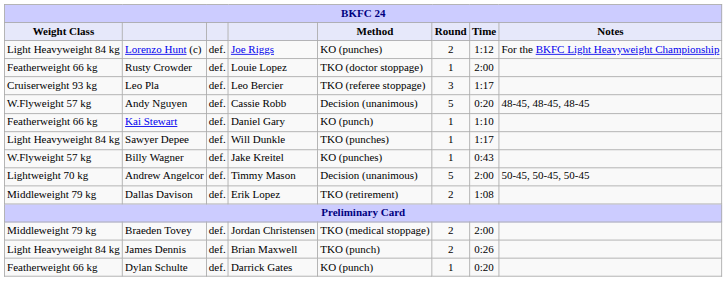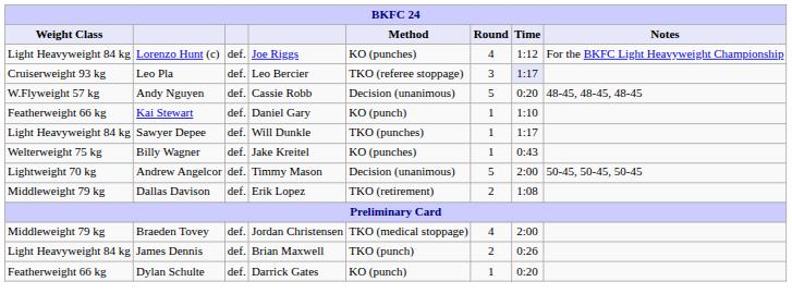 <table class="wikitable" style="font-size: 80%;">
 <tr>
 <th colspan="8" style="background-color: #ccf; color: #000080; text-align: center;"><strong>BKFC 24</strong></th>
 </tr>
 <tr>
 <th colspan="1" style="background-color: #E6E8FA; color: #000000; text-align: center;">Weight Class</th>
 <th colspan="1" style="background-color: #E6E8FA; color: #000000; text-align: center;"></th>
 <th colspan="1" style="background-color: #E6E8FA; color: #000000; text-align: center;"></th>
 <th colspan="1" style="background-color: #E6E8FA; color: #000000; text-align: center;"></th>
 <th colspan="1" style="background-color: #E6E8FA; color: #000000; text-align: center;">Method</th>
 <th colspan="1" style="background-color: #E6E8FA; color: #000000; text-align: center;">Round</th>
 <th colspan="1" style="background-color: #E6E8FA; color: #000000; text-align: center;">Time</th>
 <th colspan="1" style="background-color: #E6E8FA; color: #000000; text-align: center;">Notes</th>
 </tr>
 <tr>
 <td>Light Heavyweight 84 kg</td>
 <td> <a href='#'>Lorenzo Hunt</a> (c)</td>
 <td align=center>def.</td>
 <td> <a href='#'>Joe Riggs</a></td>
 <td>KO (punches)</td>
-<td align=center>2</td>
+<td align=center>4</td>
 <td align=center>1:12</td>
 <td>For the <a href='#'>BKFC Light Heavyweight Championship</a></td>
-</tr>
-<tr>
-<td>Featherweight 66 kg</td>
-<td> Rusty Crowder</td>
-<td align=center>def.</td>
-<td> Louie Lopez</td>
-<td>TKO (doctor stoppage)</td>
-<td align=center>1</td>
-<td align=center>2:00</td>
-<td></td>
 </tr>
 <tr>
 <td>Cruiserweight 93 kg</td>
 <td> Leo Pla</td>
 <td align=center>def.</td>
 <td> Leo Bercier</td>
 <td>TKO (referee stoppage)</td>
 <td align=center>3</td>
-<td align=center>1:17</td>
+<td align=center style="background: lavender;">1:17</td>
 <td></td>
 </tr>
 <tr>
 <td>W.Flyweight 57 kg</td>
 <td> Andy Nguyen</td>
 <td align=center>def.</td>
 <td> Cassie Robb</td>
 <td>Decision (unanimous)</td>
 <td align=center>5</td>
 <td align=center>0:20</td>
 <td>48-45, 48-45, 48-45</td>
 </tr>
 <tr>
 <td>Featherweight 66 kg</td>
 <td> <a href='#'>Kai Stewart</a></td>
 <td align=center>def.</td>
 <td> Daniel Gary</td>
 <td>KO (punch)</td>
 <td align=center>1</td>
 <td align=center>1:10</td>
 <td></td>
 </tr>
 <tr>
 <td>Light Heavyweight 84 kg</td>
 <td> Sawyer Depee</td>
 <td align=center>def.</td>
 <td> Will Dunkle</td>
 <td>TKO (punches)</td>
 <td align=center>1</td>
 <td align=center>1:17</td>
 <td></td>
 </tr>
 <tr>
-<td>W.Flyweight 57 kg</td>
+<td>Welterweight 75 kg</td>
 <td> Billy Wagner</td>
 <td align=center>def.</td>
 <td> Jake Kreitel</td>
 <td>KO (punches)</td>
 <td align=center>1</td>
 <td align=center>0:43</td>
 <td></td>
 </tr>
 <tr>
 <td>Lightweight 70 kg</td>
 <td> Andrew Angelcor</td>
 <td align=center>def.</td>
 <td> Timmy Mason</td>
 <td>Decision (unanimous)</td>
 <td align=center>5</td>
 <td align=center>2:00</td>
 <td>50-45, 50-45, 50-45</td>
 </tr>
 <tr>
 <td>Middleweight 79 kg</td>
 <td> Dallas Davison</td>
 <td align=center>def.</td>
 <td> Erik Lopez</td>
 <td>TKO (retirement)</td>
 <td align=center>2</td>
 <td align=center>1:08</td>
 <td></td>
 </tr>
 <tr>
 <th colspan="8" style="background-color: #ccf; color: #000080; text-align: center;"><strong>Preliminary Card</strong></th>
 </tr>
 <tr>
 <td>Middleweight 79 kg</td>
 <td> Braeden Tovey</td>
 <td align=center>def.</td>
 <td> Jordan Christensen</td>
 <td>TKO (medical stoppage)</td>
-<td align=center>2</td>
+<td align=center>4</td>
 <td align=center>2:00</td>
 <td></td>
 </tr>
 <tr>
 <td>Light Heavyweight 84 kg</td>
 <td> James Dennis</td>
 <td align=center>def.</td>
 <td> Brian Maxwell</td>
 <td>TKO (punch)</td>
 <td align=center>2</td>
 <td align=center>0:26</td>
 <td></td>
 </tr>
 <tr>
 <td>Featherweight 66 kg</td>
 <td> Dylan Schulte</td>
 <td align=center>def.</td>
 <td> Darrick Gates</td>
 <td>KO (punch)</td>
 <td align=center>1</td>
 <td align=center>0:20</td>
 <td></td>
 </tr>
 </table>
